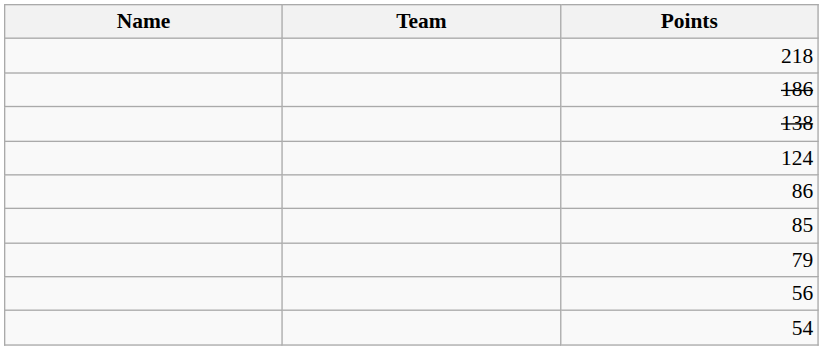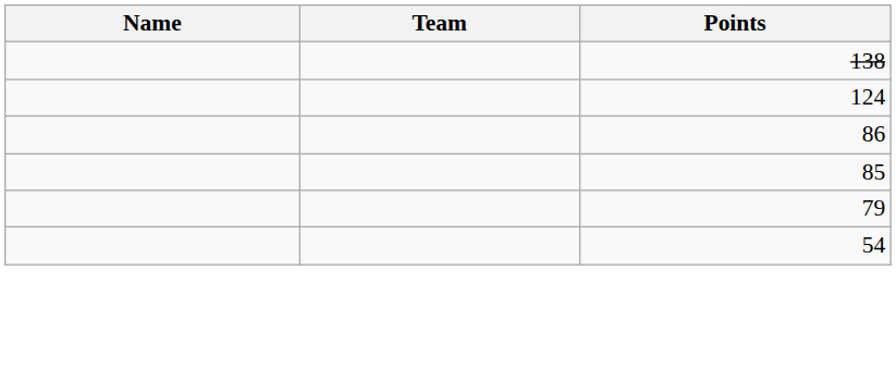 <table class="wikitable" style="width:38em; margin-bottom:0px;">
 <tr>
 <th>Name</th>
 <th>Team</th>
 <th>Points</th>
-</tr>
-<tr>
-<td style="width:200px;"></td>
-<td style="width:200px;"></td>
-<td style="text-align:right;">218</td>
-</tr>
-<tr>
-<td><s></s></td>
-<td><s></s></td>
-<td style="text-align:right;"><s>186</s></td>
 </tr>
 <tr>
 <td><s></s></td>
 <td><s></s></td>
 <td style="text-align:right;"><s>138</s></td>
 </tr>
 <tr>
 <td></td>
 <td></td>
 <td style="text-align:right;">124</td>
 </tr>
 <tr>
 <td></td>
 <td></td>
 <td style="text-align:right;">86</td>
 </tr>
 <tr>
 <td></td>
 <td></td>
 <td style="text-align:right;">85</td>
 </tr>
 <tr>
 <td></td>
 <td></td>
 <td style="text-align:right;">79</td>
 </tr>
 <tr>
 <td></td>
 <td></td>
-<td style="text-align:right;">56</td>
-</tr>
-<tr>
-<td></td>
-<td></td>
 <td style="text-align:right;">54</td>
 </tr>
 </table>
